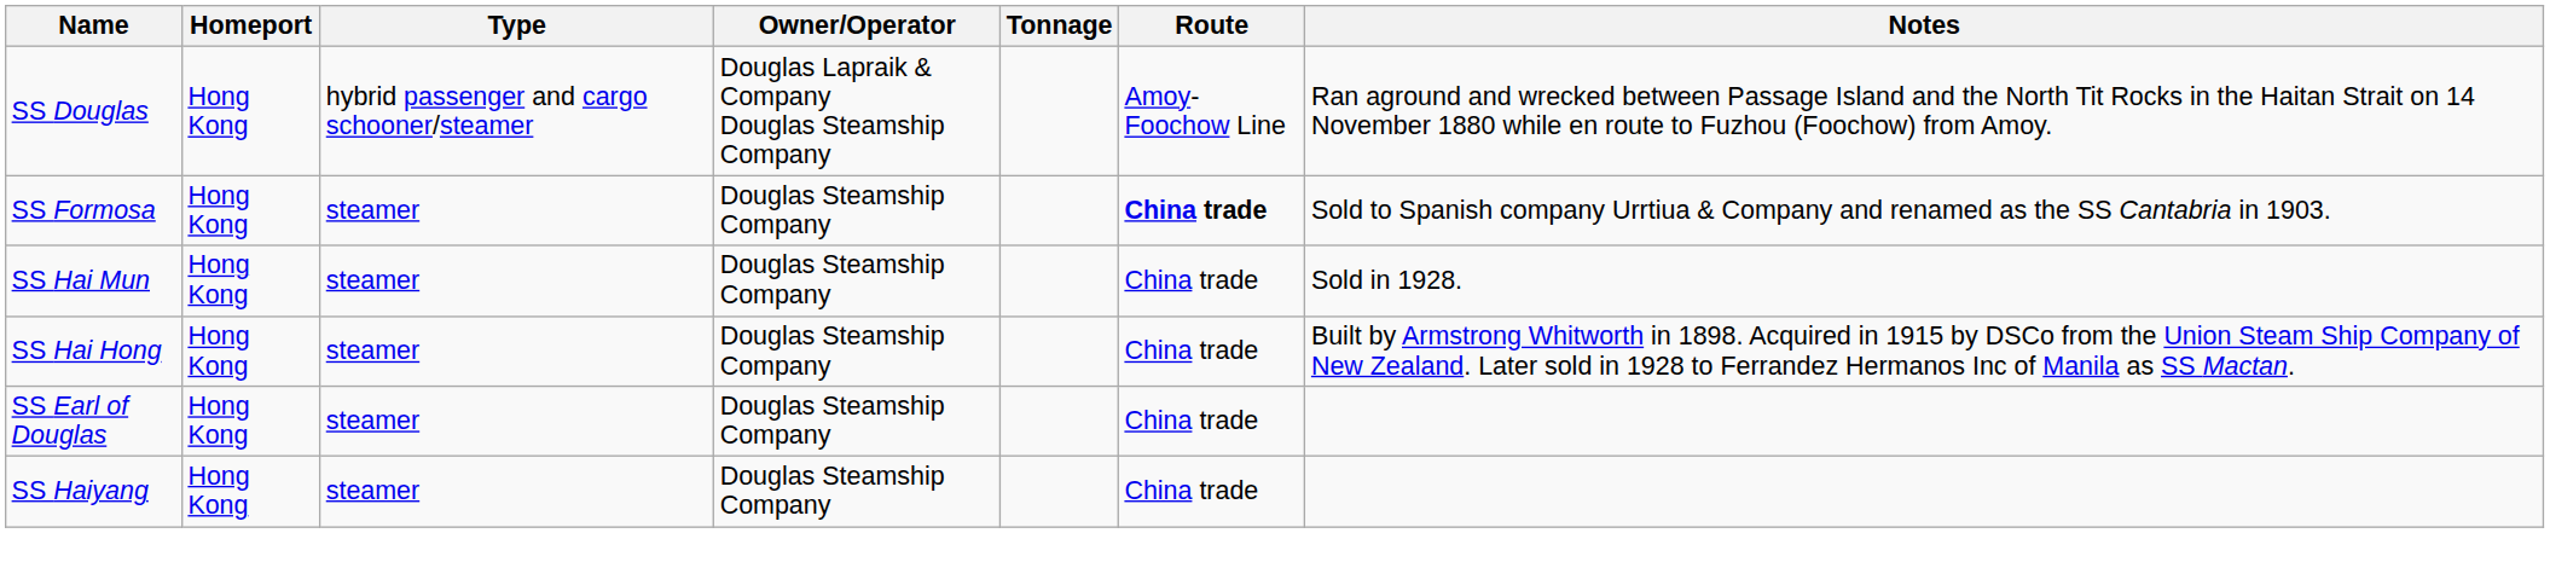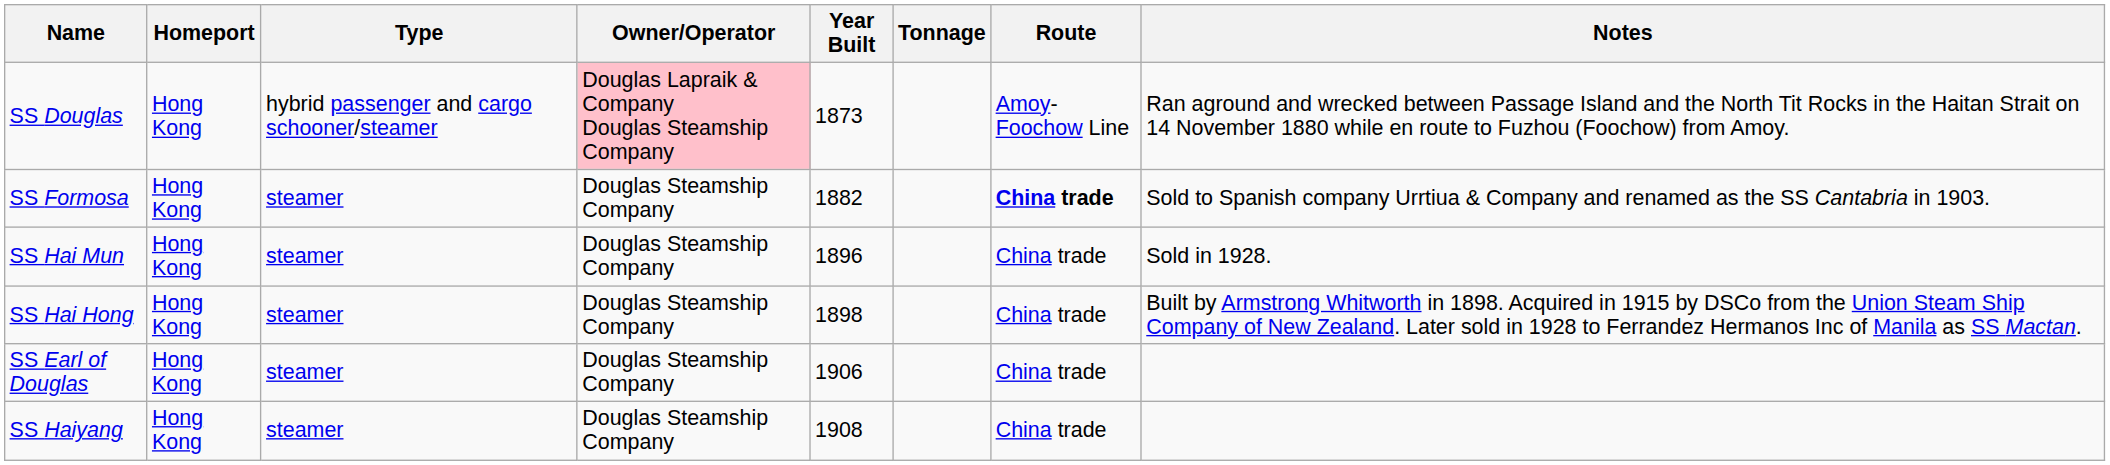 <table class="wikitable sortable" align="center">
 <tr>
 <th>Name</th>
 <th>Homeport</th>
 <th>Type</th>
 <th>Owner/Operator</th>
+<th data-sort-type="number">Year Built</th>
 <th data-sort-type="number">Tonnage</th>
 <th>Route</th>
 <th>Notes</th>
 </tr>
 <tr>
 <td><a href='#'>SS <em>Douglas</em></a></td>
 <td> <a href='#'>Hong Kong</a></td>
 <td>hybrid <a href='#'>passenger</a> and <a href='#'>cargo</a> <a href='#'>schooner</a>/<a href='#'>steamer</a></td>
-<td> Douglas Lapraik & Company<br> Douglas Steamship Company</td>
+<td style="background: pink;"> Douglas Lapraik & Company<br> Douglas Steamship Company</td>
+<td>1873</td>
 <td></td>
 <td><a href='#'>Amoy</a>-<a href='#'>Foochow</a> Line</td>
 <td>Ran aground and wrecked between Passage Island and the North Tit Rocks in the Haitan Strait on 14 November 1880 while en route to Fuzhou (Foochow) from Amoy.</td>
 </tr>
 <tr>
 <td><a href='#'>SS <em>Formosa</em></a></td>
 <td> <a href='#'>Hong Kong</a></td>
 <td><a href='#'>steamer</a></td>
 <td> Douglas Steamship Company</td>
+<td>1882</td>
 <td></td>
 <td><strong><a href='#'>China</a> trade</strong></td>
 <td>Sold to Spanish company Urrtiua & Company and renamed as the SS <em>Cantabria</em> in 1903.</td>
 </tr>
 <tr>
 <td><a href='#'>SS <em>Hai Mun</em></a></td>
 <td> <a href='#'>Hong Kong</a></td>
 <td><a href='#'>steamer</a></td>
 <td> Douglas Steamship Company</td>
+<td>1896</td>
 <td></td>
 <td><a href='#'>China</a> trade</td>
 <td>Sold in 1928.</td>
 </tr>
 <tr>
 <td><a href='#'>SS <em>Hai Hong</em></a></td>
 <td> <a href='#'>Hong Kong</a></td>
 <td><a href='#'>steamer</a></td>
 <td> Douglas Steamship Company</td>
+<td>1898</td>
 <td></td>
 <td><a href='#'>China</a> trade</td>
 <td>Built by <a href='#'>Armstrong Whitworth</a> in 1898. Acquired in 1915 by DSCo from the <a href='#'>Union Steam Ship Company of New Zealand</a>. Later sold in 1928 to Ferrandez Hermanos Inc of <a href='#'>Manila</a> as <a href='#'>SS <em>Mactan</em></a>.</td>
 </tr>
 <tr>
 <td><a href='#'>SS <em>Earl of Douglas</em></a></td>
 <td> <a href='#'>Hong Kong</a></td>
 <td><a href='#'>steamer</a></td>
 <td> Douglas Steamship Company</td>
+<td>1906</td>
 <td></td>
 <td><a href='#'>China</a> trade</td>
 <td></td>
 </tr>
 <tr>
 <td><a href='#'>SS <em>Haiyang</em></a></td>
 <td> <a href='#'>Hong Kong</a></td>
 <td><a href='#'>steamer</a></td>
 <td> Douglas Steamship Company</td>
+<td>1908</td>
 <td></td>
 <td><a href='#'>China</a> trade</td>
 <td></td>
 </tr>
 </table>
